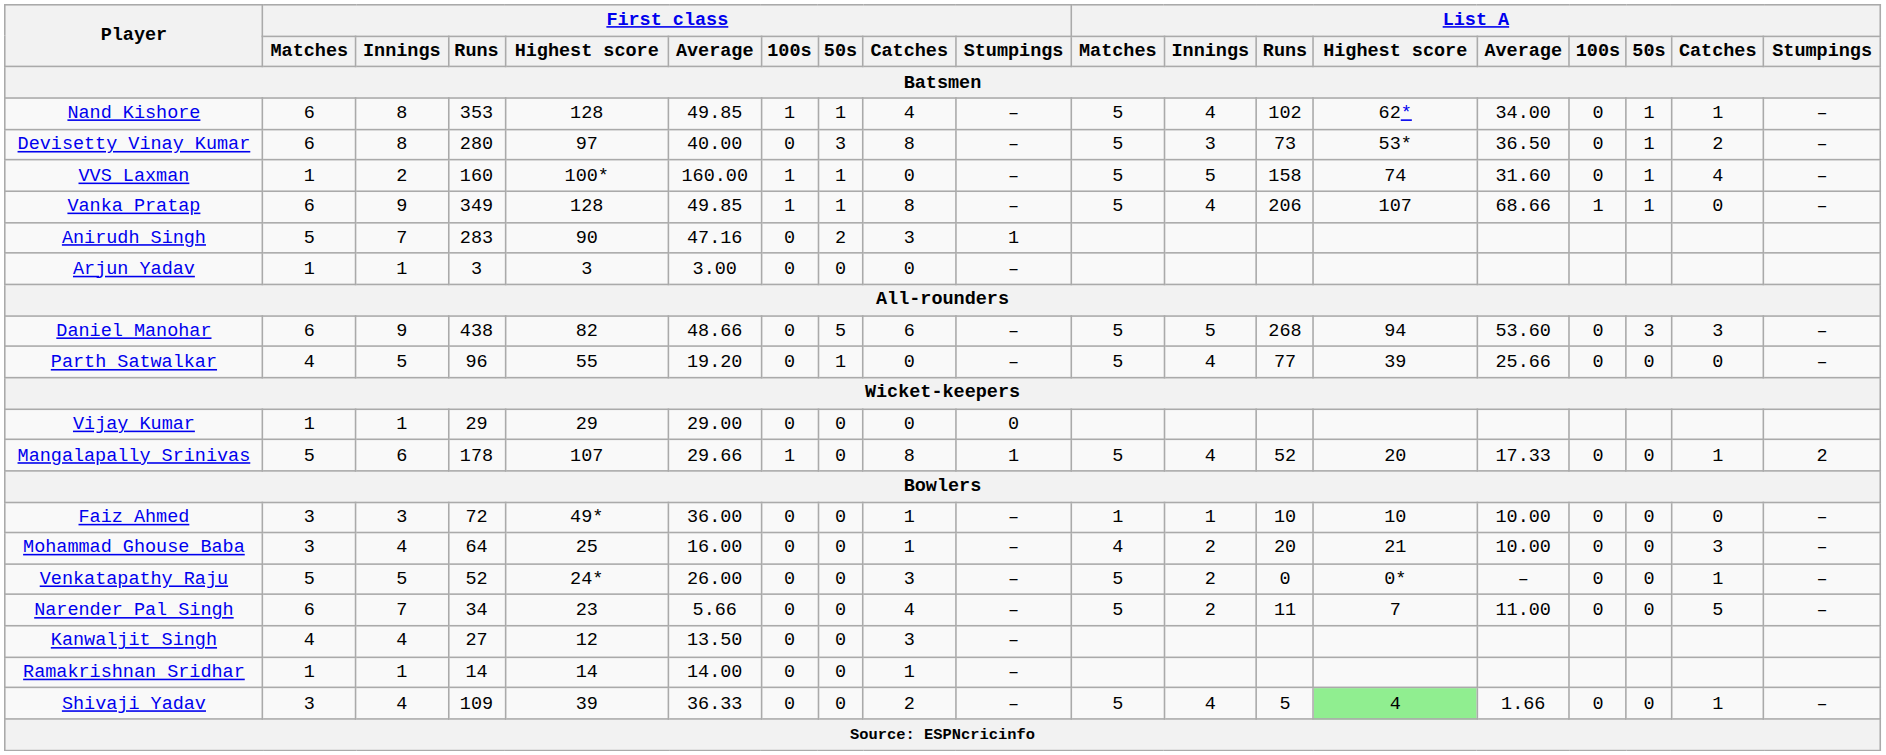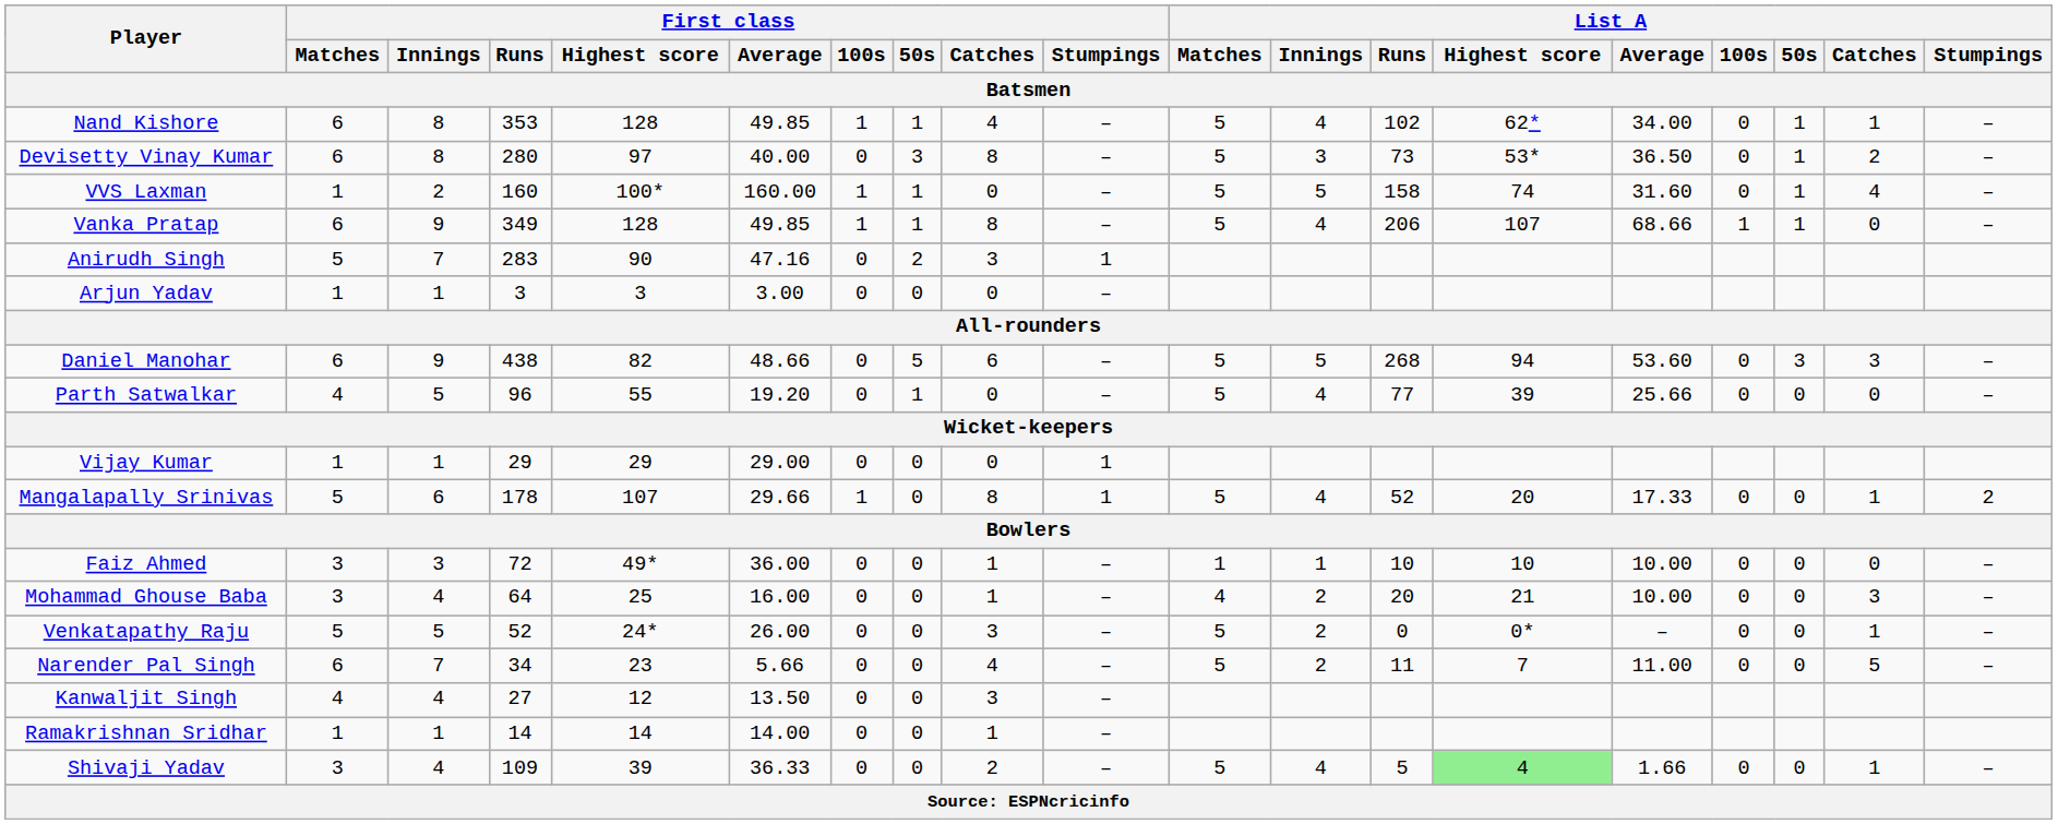 <table class="wikitable" style="font-size: 90%; text-align: center;width:75%;">
 <tr>
 <th rowspan=2>Player</th>
 <th colspan=9><a href='#'>First class</a></th>
 <th colspan=9><a href='#'>List A</a></th>
 </tr>
 <tr>
 <th>Matches</th>
 <th>Innings</th>
 <th>Runs</th>
 <th>Highest score</th>
 <th>Average</th>
 <th>100s</th>
 <th>50s</th>
 <th>Catches</th>
 <th>Stumpings</th>
 <th>Matches</th>
 <th>Innings</th>
 <th>Runs</th>
 <th>Highest score</th>
 <th>Average</th>
 <th>100s</th>
 <th>50s</th>
 <th>Catches</th>
 <th>Stumpings</th>
 </tr>
 <tr>
 <th colspan="23">Batsmen</th>
 </tr>
 <tr>
 <td><a href='#'>Nand Kishore</a></td>
 <td> 6</td>
 <td>8</td>
 <td>353</td>
 <td>128</td>
 <td>49.85</td>
 <td>1</td>
 <td>1</td>
 <td>4</td>
 <td>–</td>
 <td> 5</td>
 <td>4</td>
 <td>102</td>
 <td>62<a href='#'>*</a></td>
 <td>34.00</td>
 <td>0</td>
 <td>1</td>
 <td>1</td>
 <td>–</td>
 </tr>
 <tr>
 <td><a href='#'>Devisetty Vinay Kumar</a></td>
 <td> 6</td>
 <td>8</td>
 <td>280</td>
 <td>97</td>
 <td>40.00</td>
 <td>0</td>
 <td>3</td>
 <td>8</td>
 <td>–</td>
 <td> 5</td>
 <td>3</td>
 <td>73</td>
 <td>53*</td>
 <td>36.50</td>
 <td>0</td>
 <td>1</td>
 <td>2</td>
 <td>–</td>
 </tr>
 <tr>
 <td><a href='#'>VVS Laxman</a></td>
 <td> 1</td>
 <td>2</td>
 <td>160</td>
 <td>100*</td>
 <td>160.00</td>
 <td>1</td>
 <td>1</td>
 <td>0</td>
 <td>–</td>
 <td> 5</td>
 <td>5</td>
 <td>158</td>
 <td>74</td>
 <td>31.60</td>
 <td>0</td>
 <td>1</td>
 <td>4</td>
 <td>–</td>
 </tr>
 <tr>
 <td><a href='#'>Vanka Pratap</a></td>
 <td> 6</td>
 <td>9</td>
 <td>349</td>
 <td>128</td>
 <td>49.85</td>
 <td>1</td>
 <td>1</td>
 <td>8</td>
 <td>–</td>
 <td> 5</td>
 <td>4</td>
 <td>206</td>
 <td>107</td>
 <td>68.66</td>
 <td>1</td>
 <td>1</td>
 <td>0</td>
 <td>–</td>
 </tr>
 <tr>
 <td><a href='#'>Anirudh Singh</a></td>
 <td> 5</td>
 <td>7</td>
 <td>283</td>
 <td>90</td>
 <td>47.16</td>
 <td>0</td>
 <td>2</td>
 <td>3</td>
 <td>1</td>
 <td></td>
 <td></td>
 <td></td>
 <td></td>
 <td></td>
 <td></td>
 <td></td>
 <td></td>
 <td></td>
 </tr>
 <tr>
 <td><a href='#'>Arjun Yadav</a></td>
 <td> 1</td>
 <td>1</td>
 <td>3</td>
 <td>3</td>
 <td>3.00</td>
 <td>0</td>
 <td>0</td>
 <td>0</td>
 <td>–</td>
 <td></td>
 <td></td>
 <td></td>
 <td></td>
 <td></td>
 <td></td>
 <td></td>
 <td></td>
 <td></td>
 </tr>
 <tr>
 <th colspan="23">All-rounders</th>
 </tr>
 <tr>
 <td><a href='#'>Daniel Manohar</a></td>
 <td> 6</td>
 <td>9</td>
 <td>438</td>
 <td>82</td>
 <td>48.66</td>
 <td>0</td>
 <td>5</td>
 <td>6</td>
 <td>–</td>
 <td> 5</td>
 <td>5</td>
 <td>268</td>
 <td>94</td>
 <td>53.60</td>
 <td>0</td>
 <td>3</td>
 <td>3</td>
 <td>–</td>
 </tr>
 <tr>
 <td><a href='#'>Parth Satwalkar</a></td>
 <td> 4</td>
 <td>5</td>
 <td>96</td>
 <td>55</td>
 <td>19.20</td>
 <td>0</td>
 <td>1</td>
 <td>0</td>
 <td>–</td>
 <td> 5</td>
 <td>4</td>
 <td>77</td>
 <td>39</td>
 <td>25.66</td>
 <td>0</td>
 <td>0</td>
 <td>0</td>
 <td>–</td>
 </tr>
 <tr>
 <th colspan="23">Wicket-keepers</th>
 </tr>
 <tr>
 <td><a href='#'>Vijay Kumar</a></td>
 <td> 1</td>
 <td>1</td>
 <td>29</td>
 <td>29</td>
 <td>29.00</td>
 <td>0</td>
 <td>0</td>
 <td>0</td>
-<td>0</td>
+<td>1</td>
 <td></td>
 <td></td>
 <td></td>
 <td></td>
 <td></td>
 <td></td>
 <td></td>
 <td></td>
 <td></td>
 </tr>
 <tr>
 <td><a href='#'>Mangalapally Srinivas</a></td>
 <td> 5</td>
 <td>6</td>
 <td>178</td>
 <td>107</td>
 <td>29.66</td>
 <td>1</td>
 <td>0</td>
 <td>8</td>
 <td>1</td>
 <td> 5</td>
 <td>4</td>
 <td>52</td>
 <td>20</td>
 <td>17.33</td>
 <td>0</td>
 <td>0</td>
 <td>1</td>
 <td>2</td>
 </tr>
 <tr>
 <th colspan="23">Bowlers</th>
 </tr>
 <tr>
 <td><a href='#'>Faiz Ahmed</a></td>
 <td> 3</td>
 <td>3</td>
 <td>72</td>
 <td>49*</td>
 <td>36.00</td>
 <td>0</td>
 <td>0</td>
 <td>1</td>
 <td>–</td>
 <td> 1</td>
 <td>1</td>
 <td>10</td>
 <td>10</td>
 <td>10.00</td>
 <td>0</td>
 <td>0</td>
 <td>0</td>
 <td>–</td>
 </tr>
 <tr>
 <td><a href='#'>Mohammad Ghouse Baba</a></td>
 <td> 3</td>
 <td>4</td>
 <td>64</td>
 <td>25</td>
 <td>16.00</td>
 <td>0</td>
 <td>0</td>
 <td>1</td>
 <td>–</td>
 <td> 4</td>
 <td>2</td>
 <td>20</td>
 <td>21</td>
 <td>10.00</td>
 <td>0</td>
 <td>0</td>
 <td>3</td>
 <td>–</td>
 </tr>
 <tr>
 <td><a href='#'>Venkatapathy Raju</a></td>
 <td> 5</td>
 <td>5</td>
 <td>52</td>
 <td>24*</td>
 <td>26.00</td>
 <td>0</td>
 <td>0</td>
 <td>3</td>
 <td>–</td>
 <td> 5</td>
 <td>2</td>
 <td>0</td>
 <td>0*</td>
 <td>–</td>
 <td>0</td>
 <td>0</td>
 <td>1</td>
 <td>–</td>
 </tr>
 <tr>
 <td><a href='#'>Narender Pal Singh</a></td>
 <td> 6</td>
 <td>7</td>
 <td>34</td>
 <td>23</td>
 <td>5.66</td>
 <td>0</td>
 <td>0</td>
 <td>4</td>
 <td>–</td>
 <td> 5</td>
 <td>2</td>
 <td>11</td>
 <td>7</td>
 <td>11.00</td>
 <td>0</td>
 <td>0</td>
 <td>5</td>
 <td>–</td>
 </tr>
 <tr>
 <td><a href='#'>Kanwaljit Singh</a></td>
 <td> 4</td>
 <td>4</td>
 <td>27</td>
 <td>12</td>
 <td>13.50</td>
 <td>0</td>
 <td>0</td>
 <td>3</td>
 <td>–</td>
 <td></td>
 <td></td>
 <td></td>
 <td></td>
 <td></td>
 <td></td>
 <td></td>
 <td></td>
 <td></td>
 </tr>
 <tr>
 <td><a href='#'>Ramakrishnan Sridhar</a></td>
 <td> 1</td>
 <td>1</td>
 <td>14</td>
 <td>14</td>
 <td>14.00</td>
 <td>0</td>
 <td>0</td>
 <td>1</td>
 <td>–</td>
 <td></td>
 <td></td>
 <td></td>
 <td></td>
 <td></td>
 <td></td>
 <td></td>
 <td></td>
 <td></td>
 </tr>
 <tr>
 <td><a href='#'>Shivaji Yadav</a></td>
 <td> 3</td>
 <td>4</td>
 <td>109</td>
 <td>39</td>
 <td>36.33</td>
 <td>0</td>
 <td>0</td>
 <td>2</td>
 <td>–</td>
 <td> 5</td>
 <td>4</td>
 <td>5</td>
 <td style="background: lightgreen;">4</td>
 <td>1.66</td>
 <td>0</td>
 <td>0</td>
 <td>1</td>
 <td>–</td>
 </tr>
 <tr>
 <th colspan="23"><small>Source: ESPNcricinfo</small></th>
 </tr>
 </table>
